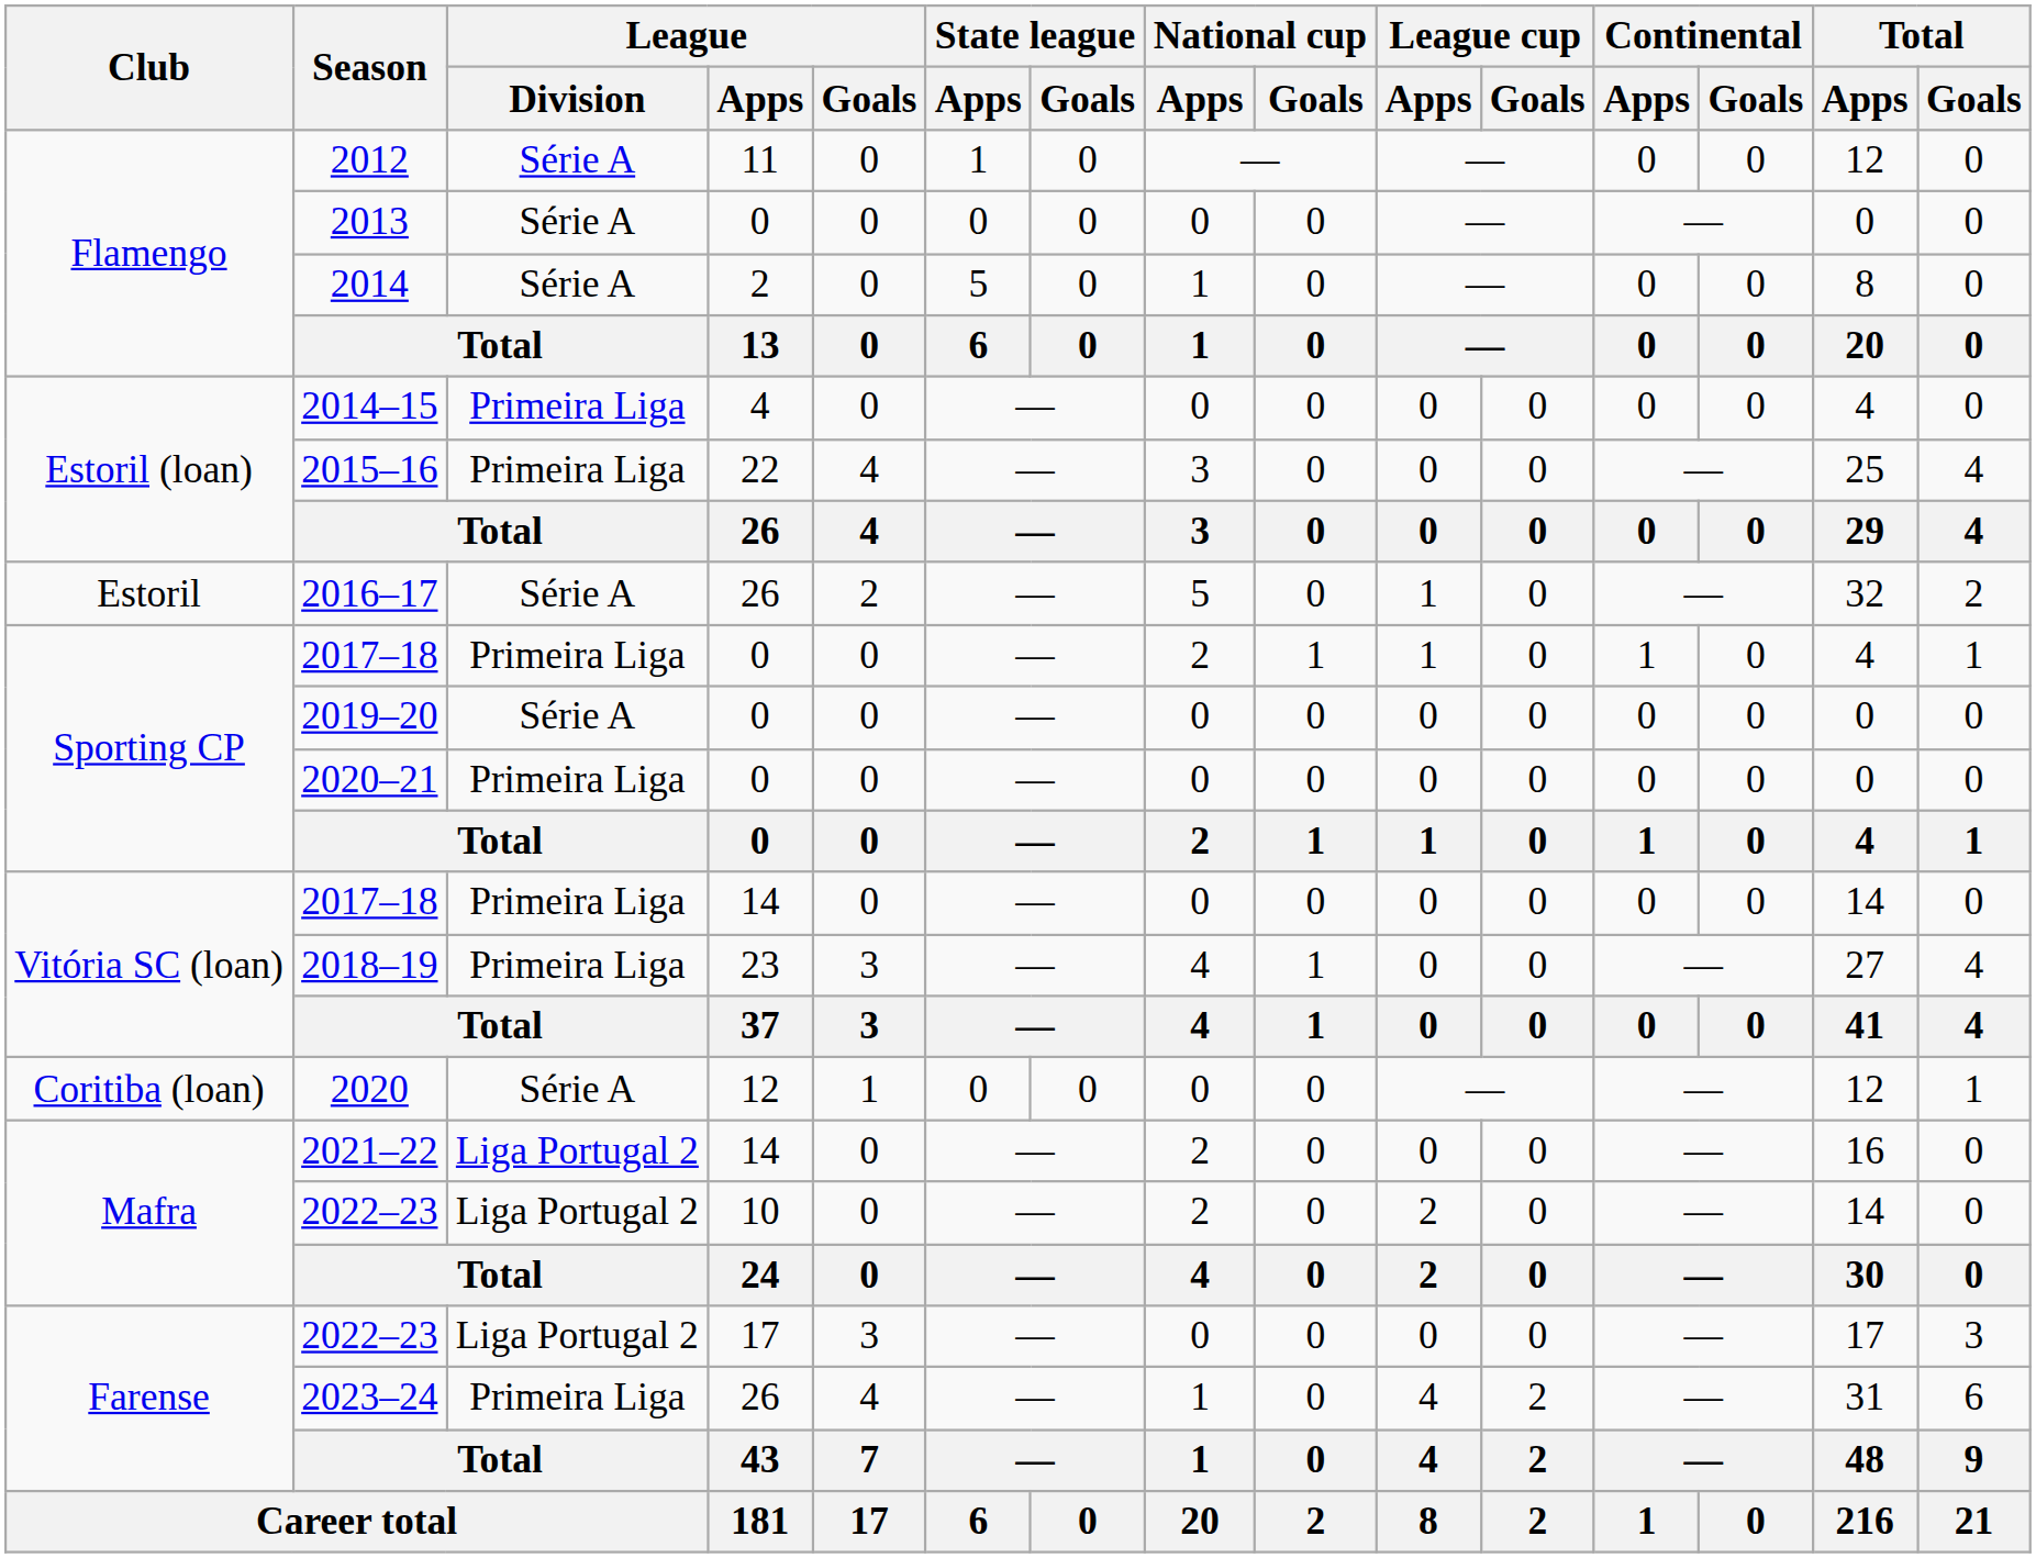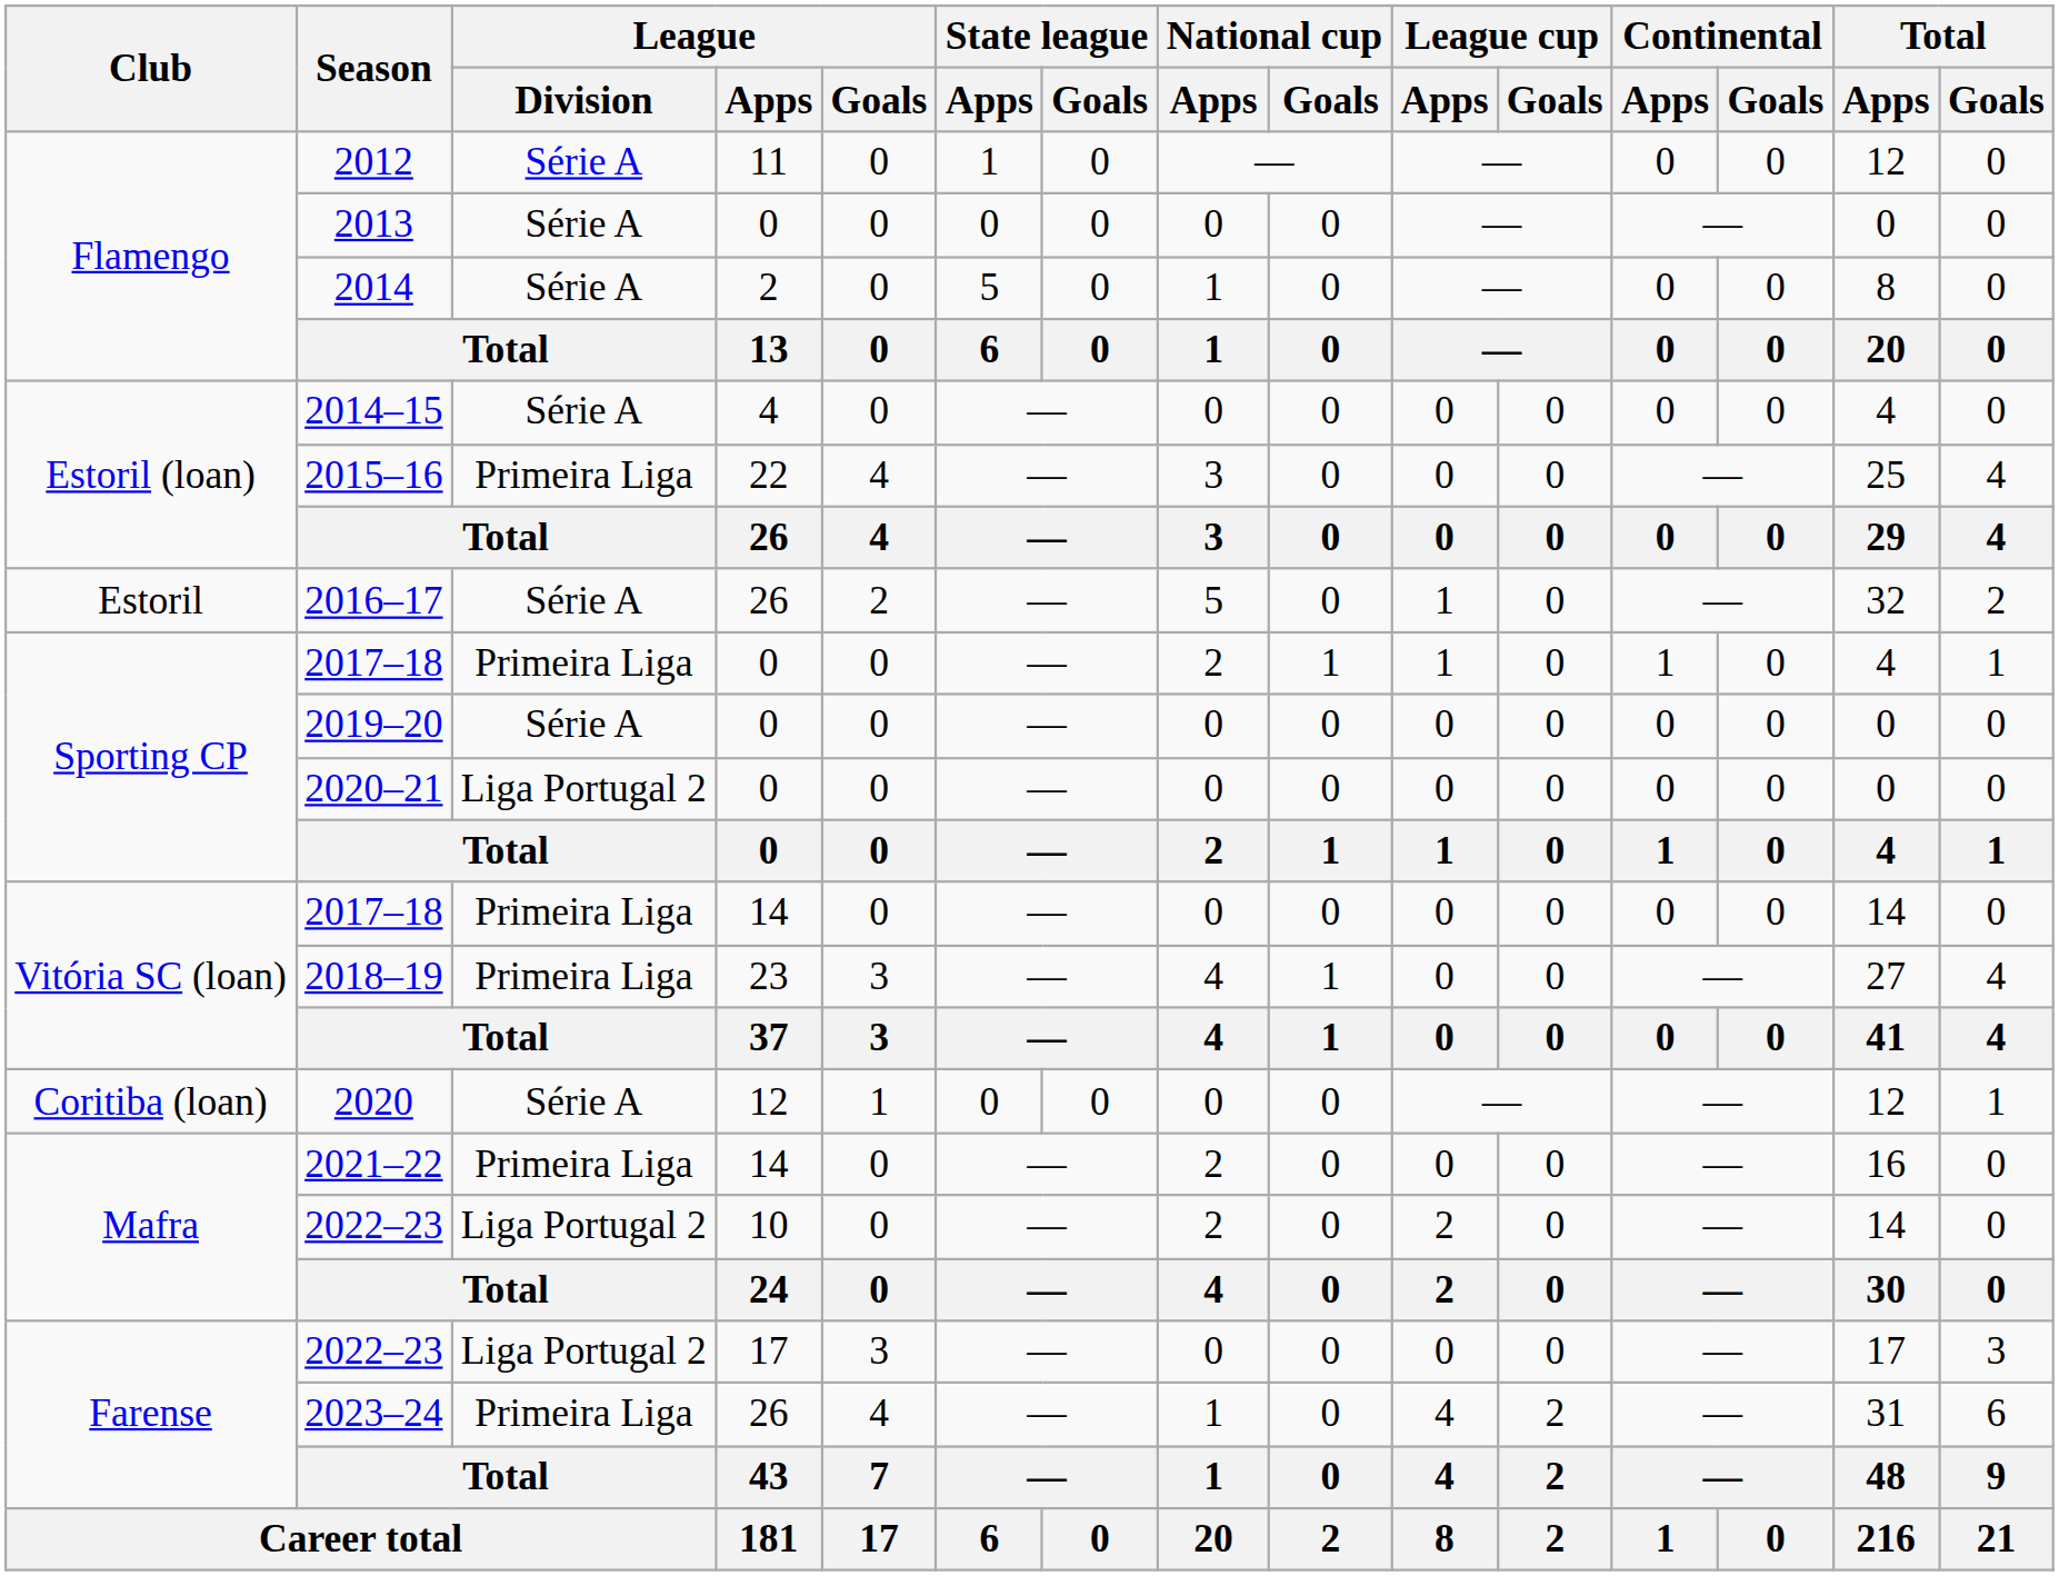 <table class="wikitable" style="text-align: center;">
 <tr>
 <th rowspan="2">Club</th>
 <th rowspan="2">Season</th>
 <th colspan="3">League</th>
 <th colspan="2">State league</th>
 <th colspan="2">National cup</th>
 <th colspan="2">League cup</th>
 <th colspan="2">Continental</th>
 <th colspan="2">Total</th>
 </tr>
 <tr>
 <th>Division</th>
 <th>Apps</th>
 <th>Goals</th>
 <th>Apps</th>
 <th>Goals</th>
 <th>Apps</th>
 <th>Goals</th>
 <th>Apps</th>
 <th>Goals</th>
 <th>Apps</th>
 <th>Goals</th>
 <th>Apps</th>
 <th>Goals</th>
 </tr>
 <tr>
 <td rowspan="4" valign="center"><a href='#'>Flamengo</a></td>
 <td><a href='#'>2012</a></td>
 <td valign="center"><a href='#'>Série A</a></td>
 <td>11</td>
 <td>0</td>
 <td>1</td>
 <td>0</td>
 <td colspan="2">—</td>
 <td colspan="2">—</td>
 <td>0</td>
 <td>0</td>
 <td>12</td>
 <td>0</td>
 </tr>
 <tr>
 <td><a href='#'>2013</a></td>
 <td>Série A</td>
 <td>0</td>
 <td>0</td>
 <td>0</td>
 <td>0</td>
 <td>0</td>
 <td>0</td>
 <td colspan="2">—</td>
 <td colspan="2">—</td>
 <td>0</td>
 <td>0</td>
 </tr>
 <tr>
 <td><a href='#'>2014</a></td>
 <td>Série A</td>
 <td>2</td>
 <td>0</td>
 <td>5</td>
 <td>0</td>
 <td>1</td>
 <td>0</td>
 <td colspan="2">—</td>
 <td>0</td>
 <td>0</td>
 <td>8</td>
 <td>0</td>
 </tr>
 <tr>
 <th colspan="2"><strong>Total</strong></th>
 <th>13</th>
 <th>0</th>
 <th>6</th>
 <th>0</th>
 <th>1</th>
 <th>0</th>
 <th colspan="2">—</th>
 <th>0</th>
 <th>0</th>
 <th>20</th>
 <th>0</th>
 </tr>
 <tr>
 <td rowspan="3"><a href='#'>Estoril</a> (loan)</td>
 <td><a href='#'>2014–15</a></td>
-<td><a href='#'>Primeira Liga</a></td>
+<td>Série A</td>
 <td>4</td>
 <td>0</td>
 <td colspan="2">—</td>
 <td>0</td>
 <td>0</td>
 <td>0</td>
 <td>0</td>
 <td>0</td>
 <td>0</td>
 <td>4</td>
 <td>0</td>
 </tr>
 <tr>
 <td><a href='#'>2015–16</a></td>
 <td>Primeira Liga</td>
 <td>22</td>
 <td>4</td>
 <td colspan="2">—</td>
 <td>3</td>
 <td>0</td>
 <td>0</td>
 <td>0</td>
 <td colspan="2">—</td>
 <td>25</td>
 <td>4</td>
 </tr>
 <tr>
 <th colspan="2">Total</th>
 <th>26</th>
 <th>4</th>
 <th colspan="2">—</th>
 <th>3</th>
 <th>0</th>
 <th>0</th>
 <th>0</th>
 <th>0</th>
 <th>0</th>
 <th>29</th>
 <th>4</th>
 </tr>
 <tr>
 <td>Estoril</td>
 <td><a href='#'>2016–17</a></td>
 <td>Série A</td>
 <td>26</td>
 <td>2</td>
 <td colspan="2">—</td>
 <td>5</td>
 <td>0</td>
 <td>1</td>
 <td>0</td>
 <td colspan="2">—</td>
 <td>32</td>
 <td>2</td>
 </tr>
 <tr>
 <td rowspan="4"><a href='#'>Sporting CP</a></td>
 <td><a href='#'>2017–18</a></td>
 <td>Primeira Liga</td>
 <td>0</td>
 <td>0</td>
 <td colspan="2">—</td>
 <td>2</td>
 <td>1</td>
 <td>1</td>
 <td>0</td>
 <td>1</td>
 <td>0</td>
 <td>4</td>
 <td>1</td>
 </tr>
 <tr>
 <td><a href='#'>2019–20</a></td>
 <td>Série A</td>
 <td>0</td>
 <td>0</td>
 <td colspan="2">—</td>
 <td>0</td>
 <td>0</td>
 <td>0</td>
 <td>0</td>
 <td>0</td>
 <td>0</td>
 <td>0</td>
 <td>0</td>
 </tr>
 <tr>
 <td><a href='#'>2020–21</a></td>
-<td>Primeira Liga</td>
+<td>Liga Portugal 2</td>
 <td>0</td>
 <td>0</td>
 <td colspan="2">—</td>
 <td>0</td>
 <td>0</td>
 <td>0</td>
 <td>0</td>
 <td>0</td>
 <td>0</td>
 <td>0</td>
 <td>0</td>
 </tr>
 <tr>
 <th colspan="2">Total</th>
 <th>0</th>
 <th>0</th>
 <th colspan="2">—</th>
 <th>2</th>
 <th>1</th>
 <th>1</th>
 <th>0</th>
 <th>1</th>
 <th>0</th>
 <th>4</th>
 <th>1</th>
 </tr>
 <tr>
 <td rowspan="3"><a href='#'>Vitória SC</a> (loan)</td>
 <td><a href='#'>2017–18</a></td>
 <td>Primeira Liga</td>
 <td>14</td>
 <td>0</td>
 <td colspan="2">—</td>
 <td>0</td>
 <td>0</td>
 <td>0</td>
 <td>0</td>
 <td>0</td>
 <td>0</td>
 <td>14</td>
 <td>0</td>
 </tr>
 <tr>
 <td><a href='#'>2018–19</a></td>
 <td>Primeira Liga</td>
 <td>23</td>
 <td>3</td>
 <td colspan="2">—</td>
 <td>4</td>
 <td>1</td>
 <td>0</td>
 <td>0</td>
 <td colspan="2">—</td>
 <td>27</td>
 <td>4</td>
 </tr>
 <tr>
 <th colspan="2">Total</th>
 <th>37</th>
 <th>3</th>
 <th colspan="2">—</th>
 <th>4</th>
 <th>1</th>
 <th>0</th>
 <th>0</th>
 <th>0</th>
 <th>0</th>
 <th>41</th>
 <th>4</th>
 </tr>
 <tr>
 <td><a href='#'>Coritiba</a> (loan)</td>
 <td><a href='#'>2020</a></td>
 <td>Série A</td>
 <td>12</td>
 <td>1</td>
 <td>0</td>
 <td>0</td>
 <td>0</td>
 <td>0</td>
 <td colspan="2">—</td>
 <td colspan="2">—</td>
 <td>12</td>
 <td>1</td>
 </tr>
 <tr>
 <td rowspan="3"><a href='#'>Mafra</a></td>
 <td><a href='#'>2021–22</a></td>
-<td><a href='#'>Liga Portugal 2</a></td>
+<td>Primeira Liga</td>
 <td>14</td>
 <td>0</td>
 <td colspan="2">—</td>
 <td>2</td>
 <td>0</td>
 <td>0</td>
 <td>0</td>
 <td colspan="2">—</td>
 <td>16</td>
 <td>0</td>
 </tr>
 <tr>
 <td><a href='#'>2022–23</a></td>
 <td>Liga Portugal 2</td>
 <td>10</td>
 <td>0</td>
 <td colspan="2">—</td>
 <td>2</td>
 <td>0</td>
 <td>2</td>
 <td>0</td>
 <td colspan="2">—</td>
 <td>14</td>
 <td>0</td>
 </tr>
 <tr>
 <th colspan="2">Total</th>
 <th>24</th>
 <th>0</th>
 <th colspan="2">—</th>
 <th>4</th>
 <th>0</th>
 <th>2</th>
 <th>0</th>
 <th colspan="2">—</th>
 <th>30</th>
 <th>0</th>
 </tr>
 <tr>
 <td rowspan="3"><a href='#'>Farense</a></td>
 <td><a href='#'>2022–23</a></td>
 <td>Liga Portugal 2</td>
 <td>17</td>
 <td>3</td>
 <td colspan="2">—</td>
 <td>0</td>
 <td>0</td>
 <td>0</td>
 <td>0</td>
 <td colspan="2">—</td>
 <td>17</td>
 <td>3</td>
 </tr>
 <tr>
 <td><a href='#'>2023–24</a></td>
 <td>Primeira Liga</td>
 <td>26</td>
 <td>4</td>
 <td colspan="2">—</td>
 <td>1</td>
 <td>0</td>
 <td>4</td>
 <td>2</td>
 <td colspan="2">—</td>
 <td>31</td>
 <td>6</td>
 </tr>
 <tr>
 <th colspan="2">Total</th>
 <th>43</th>
 <th>7</th>
 <th colspan="2">—</th>
 <th>1</th>
 <th>0</th>
 <th>4</th>
 <th>2</th>
 <th colspan="2">—</th>
 <th>48</th>
 <th>9</th>
 </tr>
 <tr>
 <th colspan="3">Career total</th>
 <th>181</th>
 <th>17</th>
 <th>6</th>
 <th>0</th>
 <th>20</th>
 <th>2</th>
 <th>8</th>
 <th>2</th>
 <th>1</th>
 <th>0</th>
 <th>216</th>
 <th>21</th>
 </tr>
 </table>
